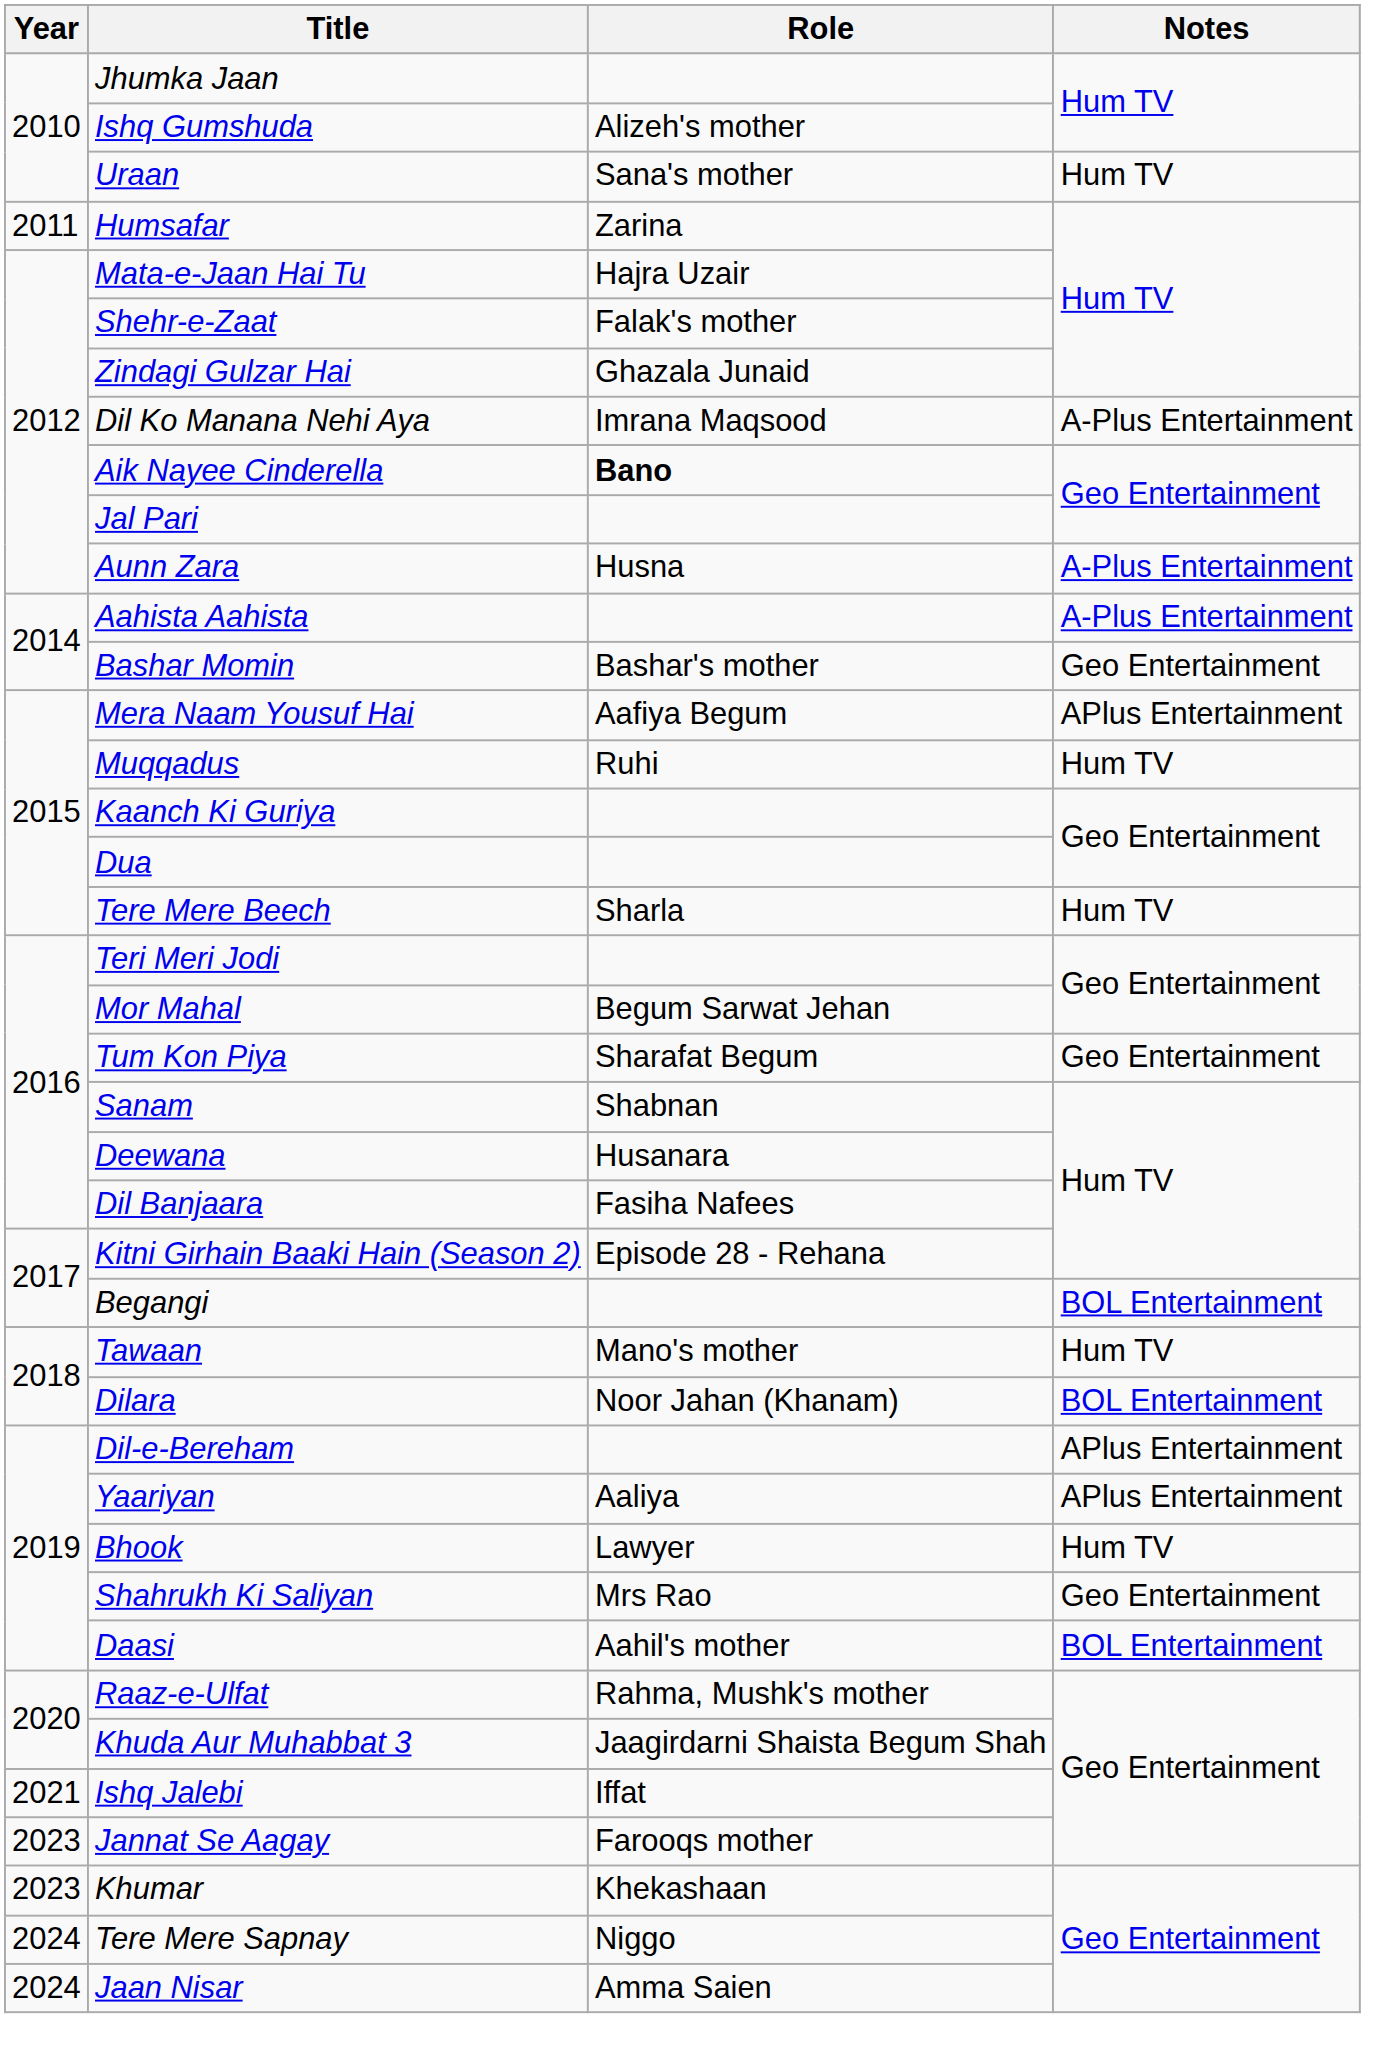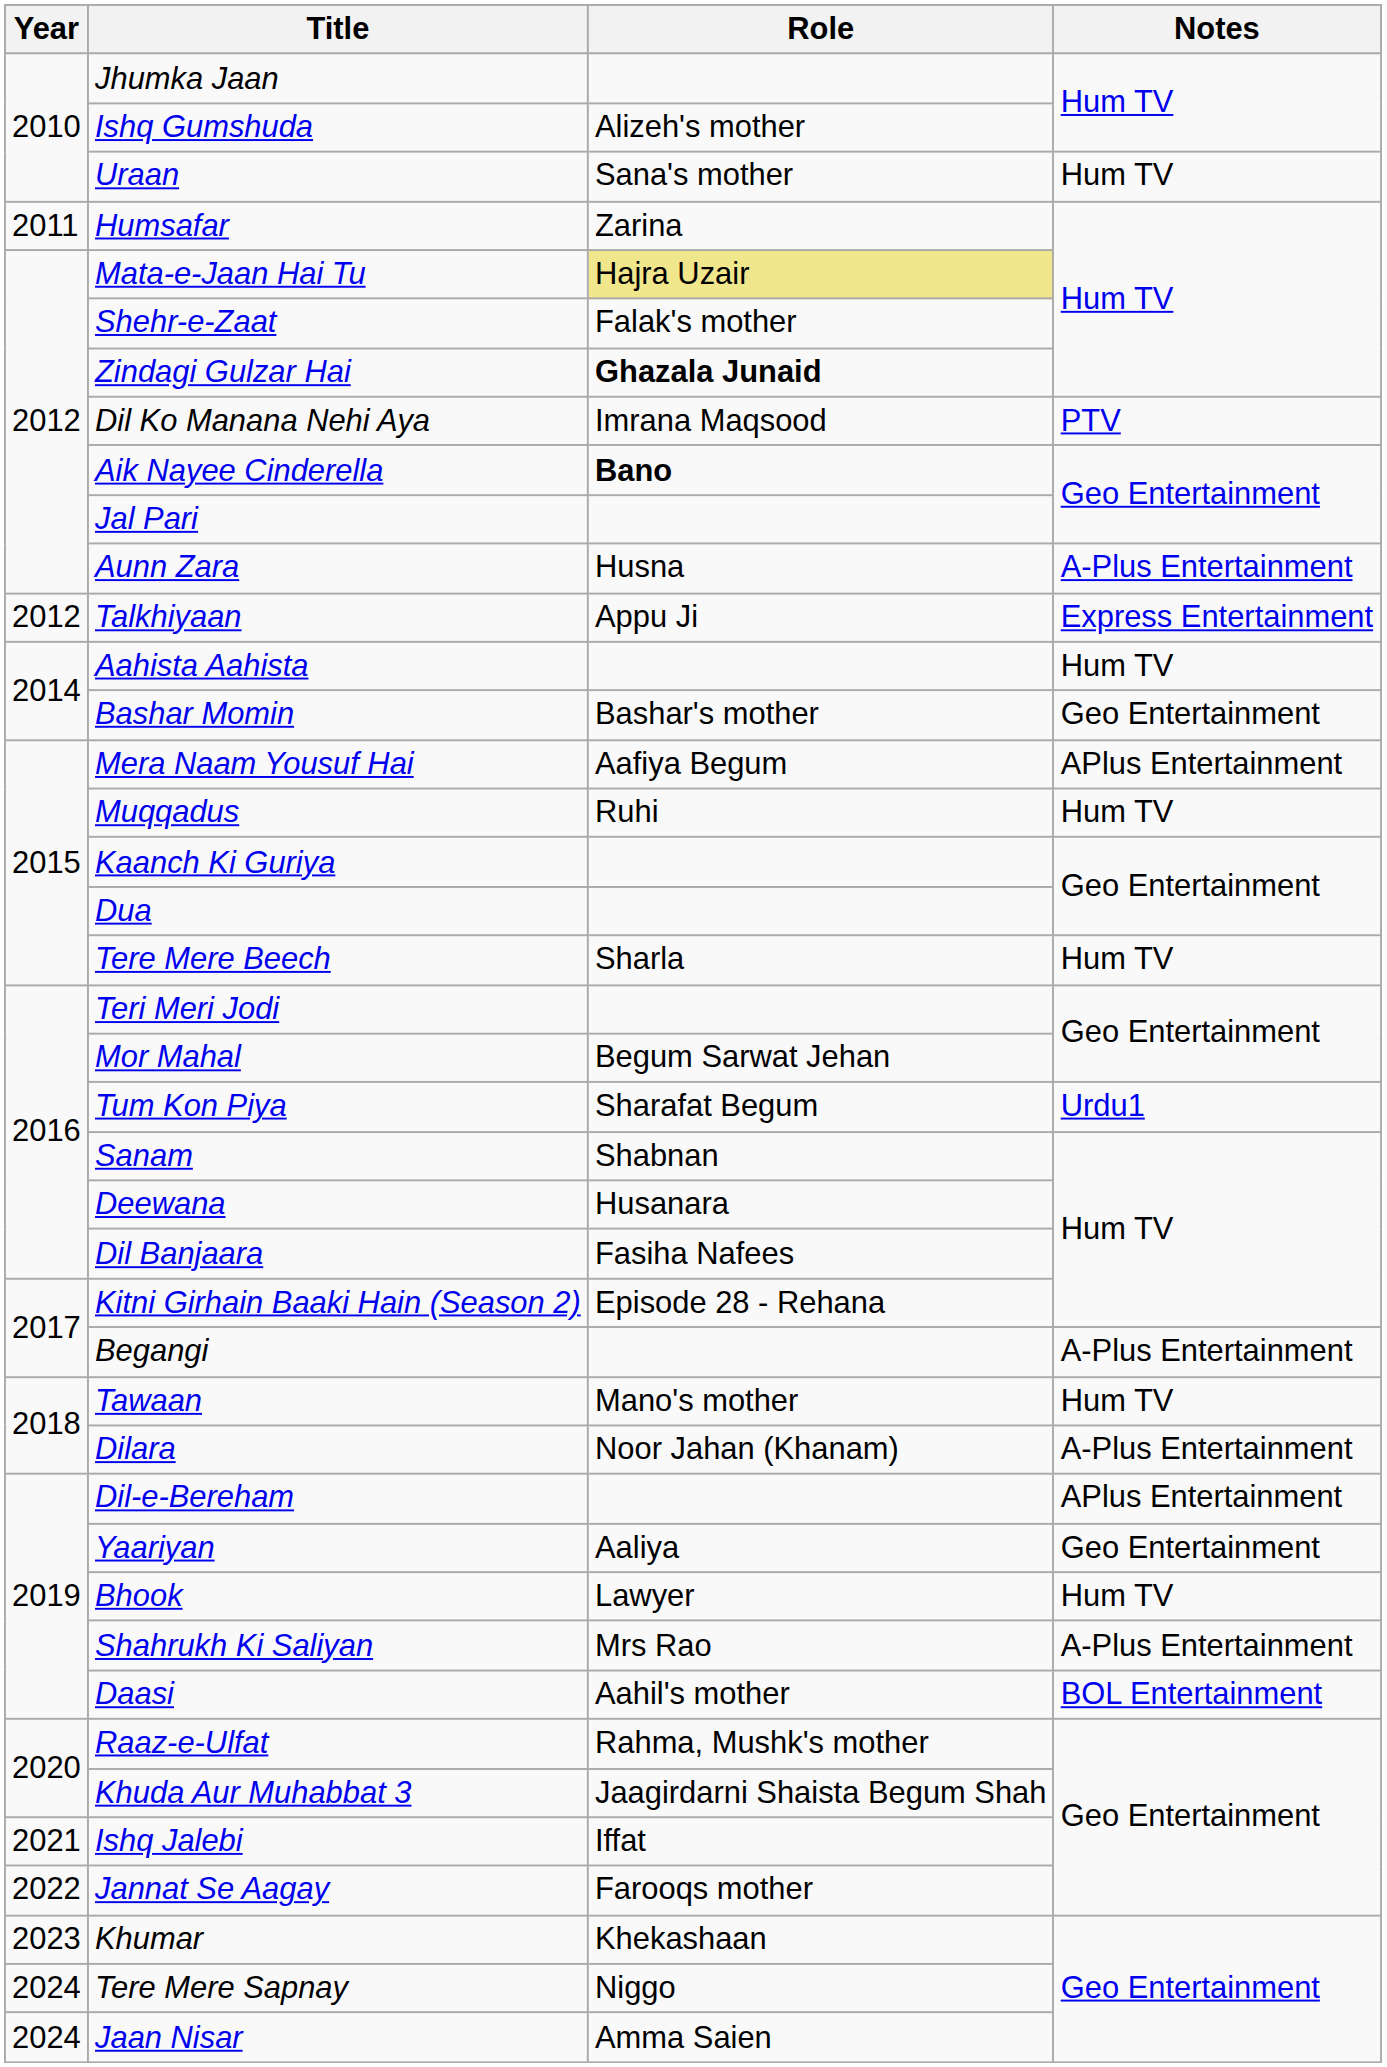 <table class="wikitable sortable plainrowheaders">
 <tr style="background:#ccc; text-align:center;">
 <th scope="col">Year</th>
 <th scope="col">Title</th>
 <th scope="col">Role</th>
 <th scope="col" class="unsortable">Notes</th>
 </tr>
 <tr>
 <td rowspan="3">2010</td>
 <td><em>Jhumka Jaan</em></td>
 <td></td>
 <td rowspan="2"><a href='#'>Hum TV</a></td>
 </tr>
 <tr>
 <td><em><a href='#'>Ishq Gumshuda</a></em></td>
 <td>Alizeh's mother</td>
 </tr>
 <tr>
 <td><em><a href='#'>Uraan</a></em></td>
 <td>Sana's mother</td>
 <td>Hum TV</td>
 </tr>
 <tr>
 <td>2011</td>
 <td><em><a href='#'>Humsafar</a></em></td>
 <td>Zarina</td>
 <td rowspan="4"><a href='#'>Hum TV</a></td>
 </tr>
 <tr>
 <td rowspan="7">2012</td>
 <td><em><a href='#'>Mata-e-Jaan Hai Tu</a></em></td>
-<td>Hajra Uzair</td>
+<td style="background: khaki;">Hajra Uzair</td>
 </tr>
 <tr>
 <td><em><a href='#'>Shehr-e-Zaat</a></em></td>
 <td>Falak's mother</td>
 </tr>
 <tr>
 <td><em><a href='#'>Zindagi Gulzar Hai</a></em></td>
-<td>Ghazala Junaid</td>
+<td><strong>Ghazala Junaid</strong></td>
 </tr>
 <tr>
 <td><em>Dil Ko Manana Nehi Aya</em></td>
 <td>Imrana Maqsood</td>
-<td>A-Plus Entertainment</td>
+<td><a href='#'>PTV</a></td>
 </tr>
 <tr>
 <td><em><a href='#'>Aik Nayee Cinderella</a></em></td>
 <td><strong>Bano</strong></td>
 <td rowspan="2"><a href='#'>Geo Entertainment</a></td>
 </tr>
 <tr>
 <td><em><a href='#'>Jal Pari</a></em></td>
 <td></td>
 </tr>
 <tr>
 <td><em><a href='#'>Aunn Zara</a></em></td>
 <td>Husna</td>
 <td><a href='#'>A-Plus Entertainment</a></td>
 </tr>
 <tr>
+<td>2012</td>
+<td><em><a href='#'>Talkhiyaan</a></em></td>
+<td>Appu Ji</td>
+<td><a href='#'>Express Entertainment</a></td>
+</tr>
+<tr>
 <td rowspan="2">2014</td>
 <td><em><a href='#'>Aahista Aahista</a></em></td>
 <td></td>
-<td><a href='#'>A-Plus Entertainment</a></td>
+<td>Hum TV</td>
 </tr>
 <tr>
 <td><em><a href='#'>Bashar Momin</a></em></td>
 <td>Bashar's mother</td>
 <td>Geo Entertainment</td>
 </tr>
 <tr>
 <td rowspan="5">2015</td>
 <td><em><a href='#'>Mera Naam Yousuf Hai</a></em></td>
 <td>Aafiya Begum</td>
 <td>APlus Entertainment</td>
 </tr>
 <tr>
 <td><em><a href='#'>Muqqadus</a></em></td>
 <td>Ruhi</td>
 <td>Hum TV</td>
 </tr>
 <tr>
 <td><em><a href='#'>Kaanch Ki Guriya</a></em></td>
 <td></td>
 <td rowspan="2">Geo Entertainment</td>
 </tr>
 <tr>
 <td><em><a href='#'>Dua</a></em></td>
 <td></td>
 </tr>
 <tr>
 <td><em><a href='#'>Tere Mere Beech</a></em></td>
 <td>Sharla</td>
 <td>Hum TV</td>
 </tr>
 <tr>
 <td rowspan="6">2016</td>
 <td><em><a href='#'>Teri Meri Jodi</a></em></td>
 <td></td>
 <td rowspan="2">Geo Entertainment</td>
 </tr>
 <tr>
 <td><em><a href='#'>Mor Mahal</a></em></td>
 <td>Begum Sarwat Jehan</td>
 </tr>
 <tr>
 <td><em><a href='#'>Tum Kon Piya</a></em></td>
 <td>Sharafat Begum</td>
-<td>Geo Entertainment</td>
+<td><a href='#'>Urdu1</a></td>
 </tr>
 <tr>
 <td><em><a href='#'>Sanam</a></em></td>
 <td>Shabnan</td>
 <td rowspan="4">Hum TV</td>
 </tr>
 <tr>
 <td><em><a href='#'>Deewana</a></em></td>
 <td>Husanara</td>
 </tr>
 <tr>
 <td><em><a href='#'>Dil Banjaara</a></em></td>
 <td>Fasiha Nafees</td>
 </tr>
 <tr>
 <td rowspan="2">2017</td>
 <td><em><a href='#'>Kitni Girhain Baaki Hain (Season 2)</a></em></td>
 <td>Episode 28 - Rehana</td>
 </tr>
 <tr>
 <td><em>Begangi</em></td>
 <td></td>
-<td><a href='#'>BOL Entertainment</a></td>
+<td>A-Plus Entertainment</td>
 </tr>
 <tr>
 <td rowspan="2">2018</td>
 <td><em><a href='#'>Tawaan</a></em></td>
 <td>Mano's mother</td>
 <td>Hum TV</td>
 </tr>
 <tr>
 <td><em><a href='#'>Dilara</a></em></td>
 <td>Noor Jahan (Khanam)</td>
-<td><a href='#'>BOL Entertainment</a></td>
+<td>A-Plus Entertainment</td>
 </tr>
 <tr>
 <td rowspan="5">2019</td>
 <td><em><a href='#'>Dil-e-Bereham</a></em></td>
 <td></td>
 <td>APlus Entertainment</td>
 </tr>
 <tr>
 <td><em><a href='#'>Yaariyan</a></em></td>
 <td>Aaliya</td>
-<td>APlus Entertainment</td>
+<td>Geo Entertainment</td>
 </tr>
 <tr>
 <td><em><a href='#'>Bhook</a></em></td>
 <td>Lawyer</td>
 <td>Hum TV</td>
 </tr>
 <tr>
 <td><em><a href='#'>Shahrukh Ki Saliyan</a></em></td>
 <td>Mrs Rao</td>
-<td>Geo Entertainment</td>
+<td>A-Plus Entertainment</td>
 </tr>
 <tr>
 <td><em><a href='#'>Daasi</a></em></td>
 <td>Aahil's mother</td>
 <td><a href='#'>BOL Entertainment</a></td>
 </tr>
 <tr>
 <td rowspan="2">2020</td>
 <td><em><a href='#'>Raaz-e-Ulfat</a></em></td>
 <td>Rahma, Mushk's mother</td>
 <td rowspan="4">Geo Entertainment</td>
 </tr>
 <tr>
 <td><em><a href='#'>Khuda Aur Muhabbat 3</a></em></td>
 <td>Jaagirdarni Shaista Begum Shah</td>
 </tr>
 <tr>
 <td>2021</td>
 <td><em><a href='#'>Ishq Jalebi</a></em></td>
 <td>Iffat</td>
 </tr>
 <tr>
-<td>2023</td>
+<td>2022</td>
 <td><em><a href='#'>Jannat Se Aagay</a></em></td>
 <td>Farooqs mother</td>
 </tr>
 <tr>
 <td>2023</td>
 <td><em>Khumar</em></td>
 <td>Khekashaan</td>
 <td rowspan="3"><a href='#'>Geo Entertainment</a></td>
 </tr>
 <tr>
 <td>2024</td>
 <td><em>Tere Mere Sapnay</em></td>
 <td>Niggo</td>
 </tr>
 <tr>
 <td>2024</td>
 <td><em><a href='#'>Jaan Nisar</a></em></td>
 <td>Amma Saien</td>
 </tr>
 </table>
